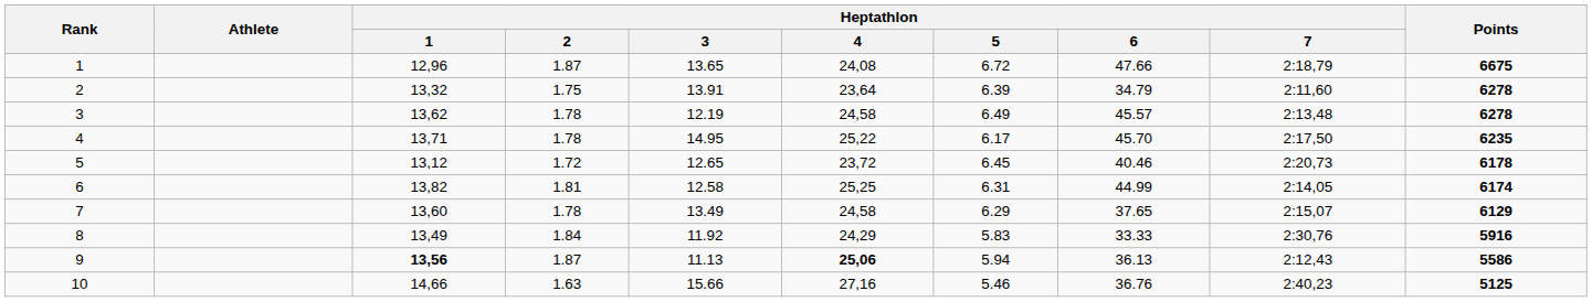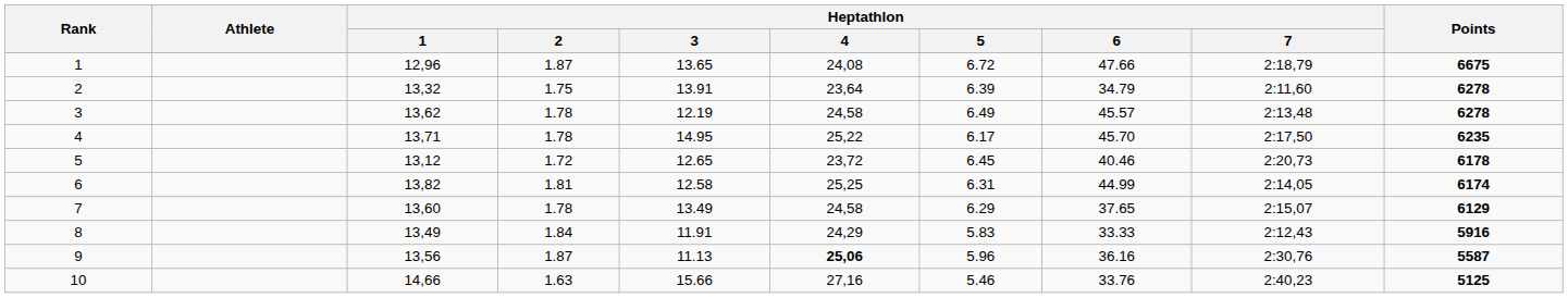 <table class="wikitable" style=" text-align:center; font-size:110%;" width="95%">
 <tr>
 <th rowspan="2">Rank</th>
 <th rowspan="2">Athlete</th>
 <th colspan="7">Heptathlon</th>
 <th rowspan="2">Points</th>
 </tr>
 <tr>
 <th>1</th>
 <th>2</th>
 <th>3</th>
 <th>4</th>
 <th>5</th>
 <th>6</th>
 <th>7</th>
 </tr>
 <tr>
 <td>1</td>
 <td align=left></td>
 <td>12,96</td>
 <td>1.87</td>
 <td>13.65</td>
 <td>24,08</td>
 <td>6.72</td>
 <td>47.66</td>
 <td>2:18,79</td>
 <td><strong>6675</strong></td>
 </tr>
 <tr>
 <td>2</td>
 <td align=left></td>
 <td>13,32</td>
 <td>1.75</td>
 <td>13.91</td>
 <td>23,64</td>
 <td>6.39</td>
 <td>34.79</td>
 <td>2:11,60</td>
 <td><strong>6278</strong></td>
 </tr>
 <tr>
 <td>3</td>
 <td align=left></td>
 <td>13,62</td>
 <td>1.78</td>
 <td>12.19</td>
 <td>24,58</td>
 <td>6.49</td>
 <td>45.57</td>
 <td>2:13,48</td>
 <td><strong>6278</strong></td>
 </tr>
 <tr>
 <td>4</td>
 <td align=left></td>
 <td>13,71</td>
 <td>1.78</td>
 <td>14.95</td>
 <td>25,22</td>
 <td>6.17</td>
 <td>45.70</td>
 <td>2:17,50</td>
 <td><strong>6235</strong></td>
 </tr>
 <tr>
 <td>5</td>
 <td align=left></td>
 <td>13,12</td>
 <td>1.72</td>
 <td>12.65</td>
 <td>23,72</td>
 <td>6.45</td>
 <td>40.46</td>
 <td>2:20,73</td>
 <td><strong>6178</strong></td>
 </tr>
 <tr>
 <td>6</td>
 <td align=left></td>
 <td>13,82</td>
 <td>1.81</td>
 <td>12.58</td>
 <td>25,25</td>
 <td>6.31</td>
 <td>44.99</td>
 <td>2:14,05</td>
 <td><strong>6174</strong></td>
 </tr>
 <tr>
 <td>7</td>
 <td align=left></td>
 <td>13,60</td>
 <td>1.78</td>
 <td>13.49</td>
 <td>24,58</td>
 <td>6.29</td>
 <td>37.65</td>
 <td>2:15,07</td>
 <td><strong>6129</strong></td>
 </tr>
 <tr>
 <td>8</td>
 <td align=left></td>
 <td>13,49</td>
 <td>1.84</td>
-<td>11.92</td>
+<td>11.91</td>
 <td>24,29</td>
 <td>5.83</td>
 <td>33.33</td>
-<td>2:30,76</td>
+<td>2:12,43</td>
 <td><strong>5916</strong></td>
 </tr>
 <tr>
 <td>9</td>
 <td align=left></td>
-<td><strong>13,56</strong></td>
+<td>13,56</td>
 <td>1.87</td>
 <td>11.13</td>
 <td><strong>25,06</strong></td>
-<td>5.94</td>
-<td>36.13</td>
-<td>2:12,43</td>
-<td><strong>5586</strong></td>
+<td>5.96</td>
+<td>36.16</td>
+<td>2:30,76</td>
+<td><strong>5587</strong></td>
 </tr>
 <tr>
 <td>10</td>
 <td align=left></td>
 <td>14,66</td>
 <td>1.63</td>
 <td>15.66</td>
 <td>27,16</td>
 <td>5.46</td>
-<td>36.76</td>
+<td>33.76</td>
 <td>2:40,23</td>
 <td><strong>5125</strong></td>
 </tr>
 </table>
